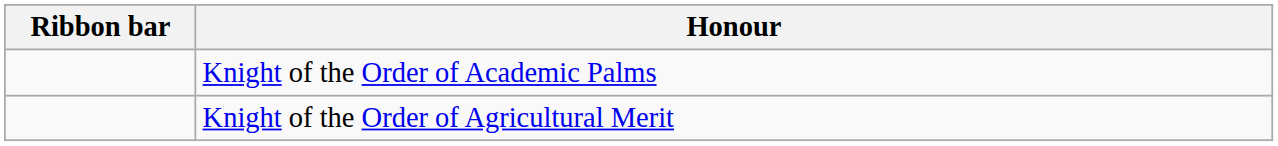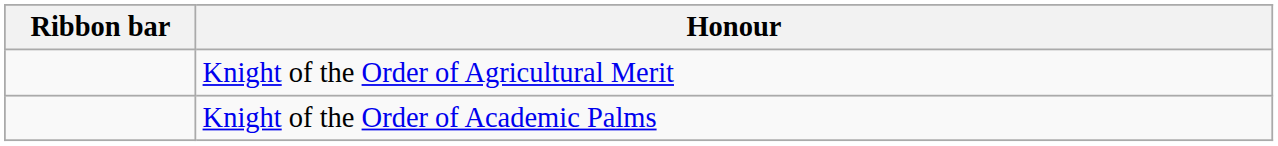 <table class="wikitable"  style="width: 45%">
 <tr>
 <th style="width:100px;">Ribbon bar</th>
 <th>Honour</th>
 </tr>
 <tr>
 <td></td>
-<td><a href='#'>Knight</a> of the <a href='#'>Order of Academic Palms</a></td>
+<td><a href='#'>Knight</a> of the <a href='#'>Order of Agricultural Merit</a></td>
 </tr>
 <tr>
 <td></td>
-<td><a href='#'>Knight</a> of the <a href='#'>Order of Agricultural Merit</a></td>
+<td><a href='#'>Knight</a> of the <a href='#'>Order of Academic Palms</a></td>
 </tr>
 </table>
